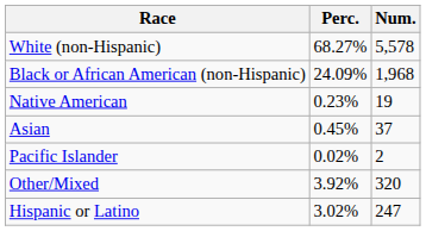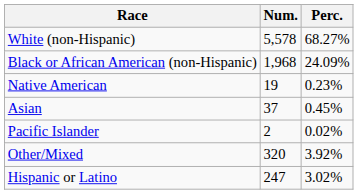 <table class="wikitable">
 <tr>
 <th>Race</th>
+<th>Num.</th>
 <th>Perc.</th>
-<th>Num.</th>
 </tr>
 <tr>
 <td><a href='#'>White</a> (non-Hispanic)</td>
+<td>5,578</td>
 <td>68.27%</td>
-<td>5,578</td>
 </tr>
 <tr>
 <td><a href='#'>Black or African American</a> (non-Hispanic)</td>
+<td>1,968</td>
 <td>24.09%</td>
-<td>1,968</td>
 </tr>
 <tr>
 <td><a href='#'>Native American</a></td>
+<td>19</td>
 <td>0.23%</td>
-<td>19</td>
 </tr>
 <tr>
 <td><a href='#'>Asian</a></td>
+<td>37</td>
 <td>0.45%</td>
-<td>37</td>
 </tr>
 <tr>
 <td><a href='#'>Pacific Islander</a></td>
+<td>2</td>
 <td>0.02%</td>
-<td>2</td>
 </tr>
 <tr>
 <td><a href='#'>Other/Mixed</a></td>
+<td>320</td>
 <td>3.92%</td>
-<td>320</td>
 </tr>
 <tr>
 <td><a href='#'>Hispanic</a> or <a href='#'>Latino</a></td>
+<td>247</td>
 <td>3.02%</td>
-<td>247</td>
 </tr>
 </table>
